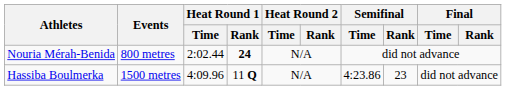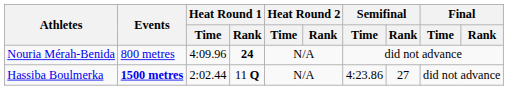 <table class=wikitable style=font-size:90%>
 <tr>
 <th rowspan=2>Athletes</th>
 <th rowspan=2>Events</th>
 <th colspan=2>Heat Round 1</th>
 <th colspan=2>Heat Round 2</th>
 <th colspan=2>Semifinal</th>
 <th colspan=2>Final</th>
 </tr>
 <tr>
 <th>Time</th>
 <th>Rank</th>
 <th>Time</th>
 <th>Rank</th>
 <th>Time</th>
 <th>Rank</th>
 <th>Time</th>
 <th>Rank</th>
 </tr>
 <tr>
 <td><a href='#'>Nouria Mérah-Benida</a></td>
 <td><a href='#'>800 metres</a></td>
-<td align=center>2:02.44</td>
+<td align=center>4:09.96</td>
 <td align=center><strong>24</strong></td>
 <td align=center colspan=2>N/A</td>
 <td align=center colspan=4>did not advance</td>
 </tr>
 <tr>
 <td><a href='#'>Hassiba Boulmerka</a></td>
-<td><a href='#'>1500 metres</a></td>
-<td align=center>4:09.96</td>
+<td><strong><a href='#'>1500 metres</a></strong></td>
+<td align=center>2:02.44</td>
 <td align=center>11 <strong>Q</strong></td>
 <td align=center colspan=2>N/A</td>
 <td align=center>4:23.86</td>
-<td align=center>23</td>
+<td align=center>27</td>
 <td align=center colspan=2>did not advance</td>
 </tr>
 </table>
